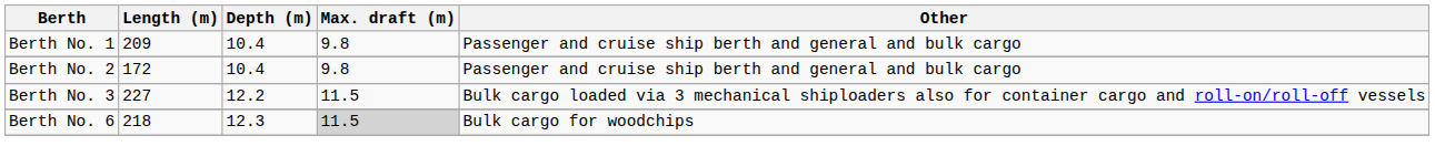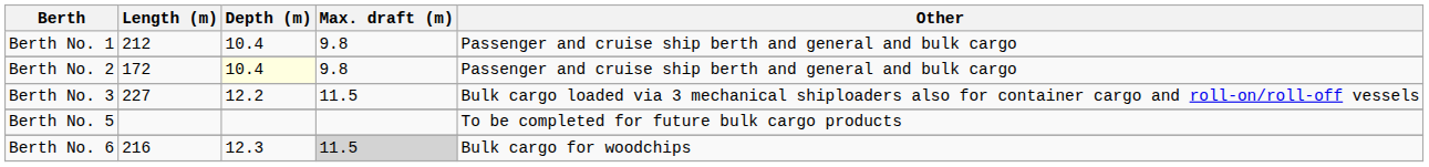 <table class="wikitable sortable">
 <tr>
 <th>Berth</th>
 <th>Length (m)</th>
 <th>Depth (m)</th>
 <th>Max. draft (m)</th>
 <th>Other</th>
 </tr>
 <tr>
 <td>Berth No. 1</td>
-<td>209</td>
+<td>212</td>
 <td>10.4</td>
 <td>9.8</td>
 <td>Passenger and cruise ship berth and general and bulk cargo</td>
 </tr>
 <tr>
 </tr>
 <tr>
 <td>Berth No. 2</td>
 <td>172</td>
-<td>10.4</td>
+<td style="background: lightyellow;">10.4</td>
 <td>9.8</td>
 <td>Passenger and cruise ship berth and general and bulk cargo</td>
 </tr>
 <tr>
 </tr>
 <tr>
 <td>Berth No. 3</td>
 <td>227</td>
 <td>12.2</td>
 <td>11.5</td>
 <td>Bulk cargo loaded via 3 mechanical shiploaders also for container cargo and <a href='#'>roll-on/roll-off</a> vessels</td>
 </tr>
 <tr>
 </tr>
 <tr>
+<td>Berth No. 5</td>
+<td></td>
+<td></td>
+<td></td>
+<td>To be completed for future bulk cargo products</td>
+</tr>
+<tr>
 </tr>
 <tr>
 <td>Berth No. 6</td>
-<td>218</td>
+<td>216</td>
 <td>12.3</td>
 <td style="background: lightgrey;">11.5</td>
 <td>Bulk cargo for woodchips</td>
 </tr>
 <tr>
 </tr>
 </table>
